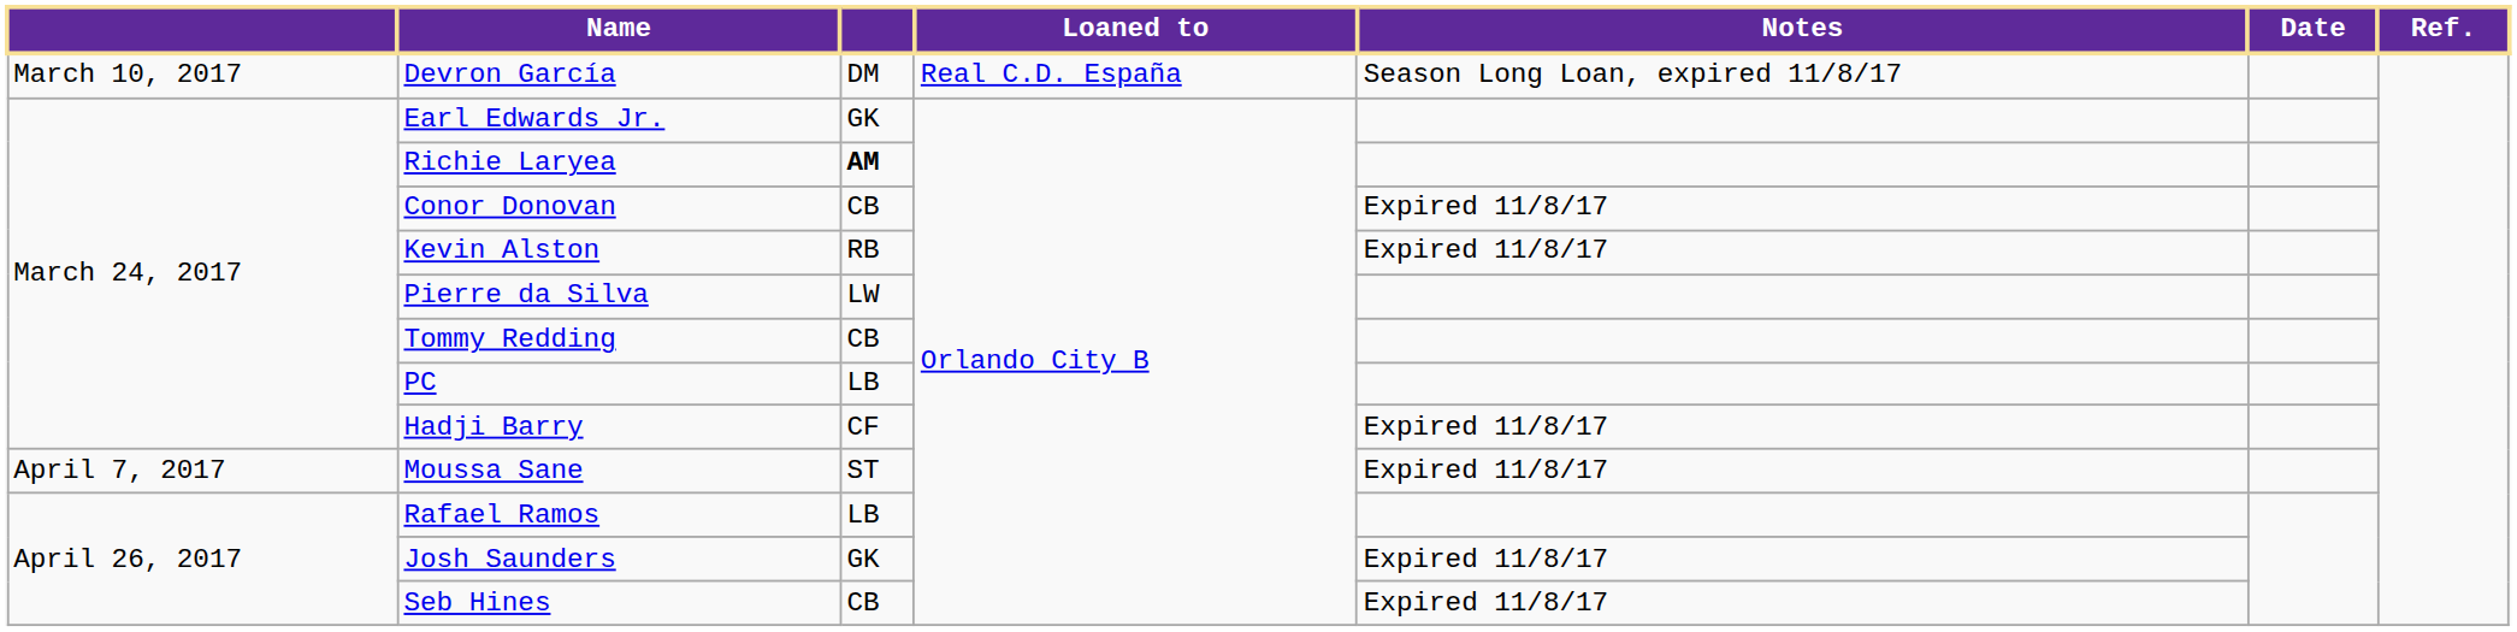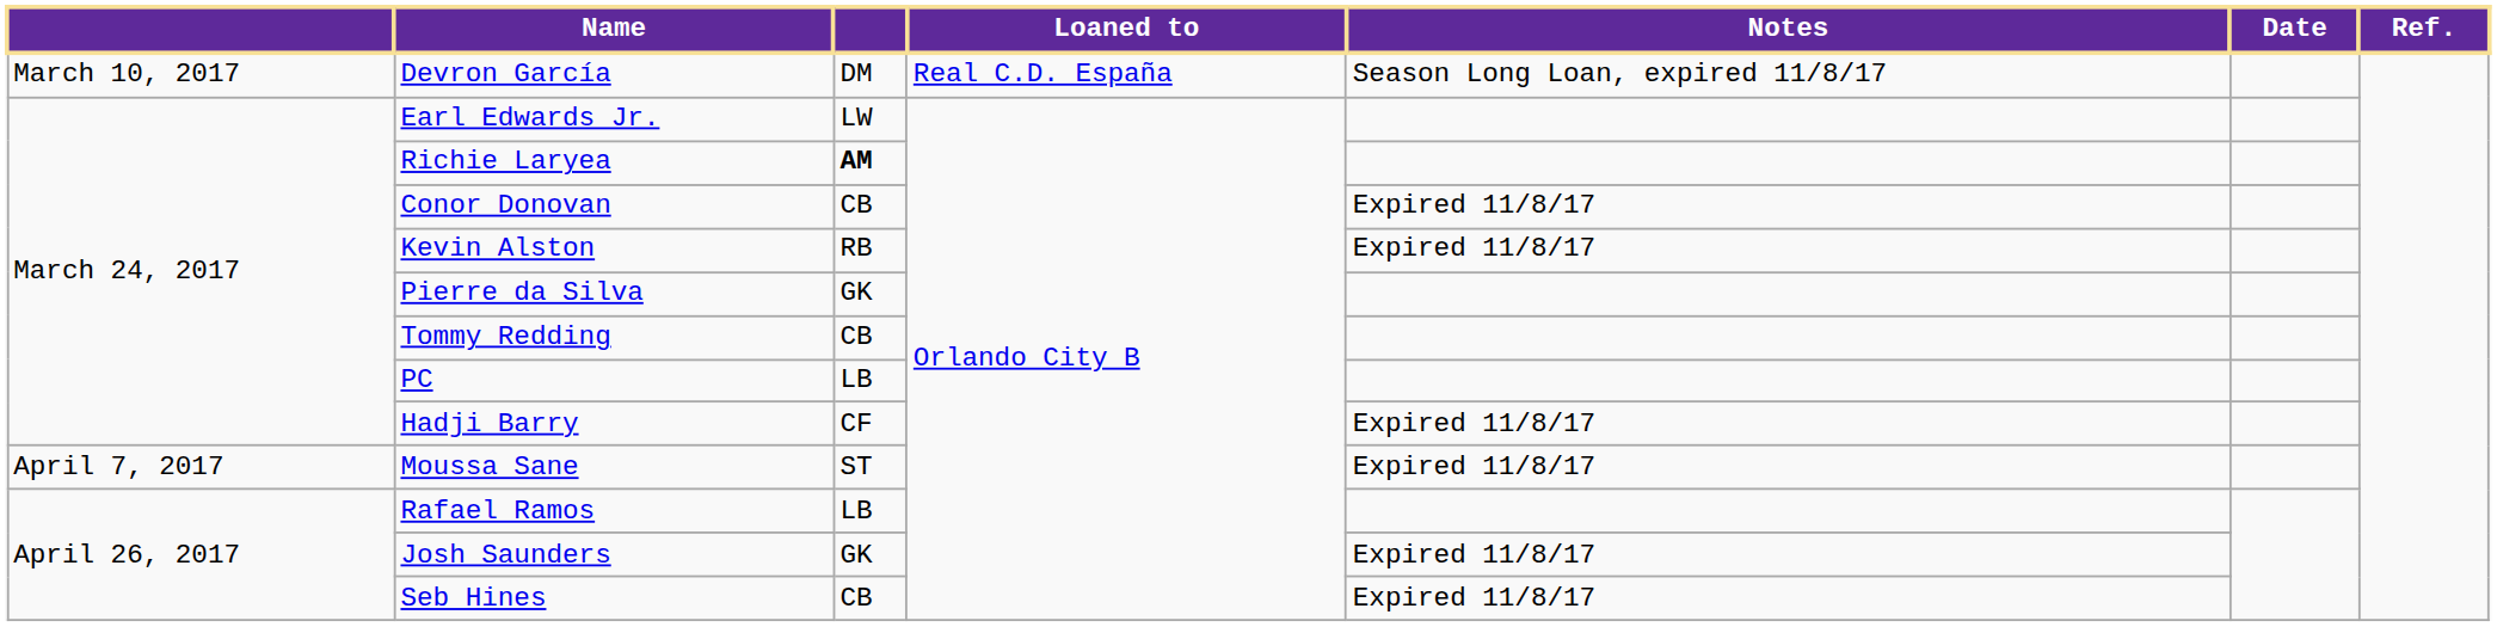 <table class="wikitable sortable" style="width:90%; text-align:center; font-size:95%; text-align:left;">
 <tr>
 <th style="background:#5E299A; color:white; border:2px solid #F8E196;"></th>
 <th style="background:#5E299A; color:white; border:2px solid #F8E196;">Name</th>
 <th style="background:#5E299A; color:white; border:2px solid #F8E196;"></th>
 <th style="background:#5E299A; color:white; border:2px solid #F8E196;">Loaned to</th>
 <th style="background:#5E299A; color:white; border:2px solid #F8E196;">Notes</th>
 <th style="background:#5E299A; color:white; border:2px solid #F8E196;">Date</th>
 <th style="background:#5E299A; color:white; border:2px solid #F8E196;">Ref.</th>
 </tr>
 <tr>
 <td>March 10, 2017</td>
 <td> <a href='#'>Devron García</a></td>
 <td>DM</td>
 <td> <a href='#'>Real C.D. España</a></td>
 <td>Season Long Loan, expired 11/8/17</td>
 <td></td>
 </tr>
 <tr>
 <td rowspan="8">March 24, 2017</td>
 <td> <a href='#'>Earl Edwards Jr.</a></td>
-<td>GK</td>
+<td>LW</td>
 <td rowspan="12"> <a href='#'>Orlando City B</a></td>
 <td></td>
 <td></td>
 </tr>
 <tr>
 <td> <a href='#'>Richie Laryea</a></td>
 <td><strong>AM</strong></td>
 <td></td>
 <td></td>
 </tr>
 <tr>
 <td> <a href='#'>Conor Donovan</a></td>
 <td>CB</td>
 <td>Expired 11/8/17</td>
 <td></td>
 </tr>
 <tr>
 <td> <a href='#'>Kevin Alston</a></td>
 <td>RB</td>
 <td>Expired 11/8/17</td>
 <td></td>
 </tr>
 <tr>
 <td> <a href='#'>Pierre da Silva</a></td>
-<td>LW</td>
+<td>GK</td>
 <td></td>
 <td></td>
 </tr>
 <tr>
 <td> <a href='#'>Tommy Redding</a></td>
 <td>CB</td>
 <td></td>
 <td></td>
 </tr>
 <tr>
 <td> <a href='#'>PC</a></td>
 <td>LB</td>
 <td></td>
 <td></td>
 </tr>
 <tr>
 <td> <a href='#'>Hadji Barry</a></td>
 <td>CF</td>
 <td>Expired 11/8/17</td>
 <td></td>
 </tr>
 <tr>
 <td>April 7, 2017</td>
 <td> <a href='#'>Moussa Sane</a></td>
 <td>ST</td>
 <td>Expired 11/8/17</td>
 <td></td>
 </tr>
 <tr>
 <td rowspan="3">April 26, 2017</td>
 <td> <a href='#'>Rafael Ramos</a></td>
 <td>LB</td>
 <td></td>
 <td rowspan="3"></td>
 </tr>
 <tr>
 <td> <a href='#'>Josh Saunders</a></td>
 <td>GK</td>
 <td>Expired 11/8/17</td>
 </tr>
 <tr>
 <td> <a href='#'>Seb Hines</a></td>
 <td>CB</td>
 <td>Expired 11/8/17</td>
 </tr>
 </table>
